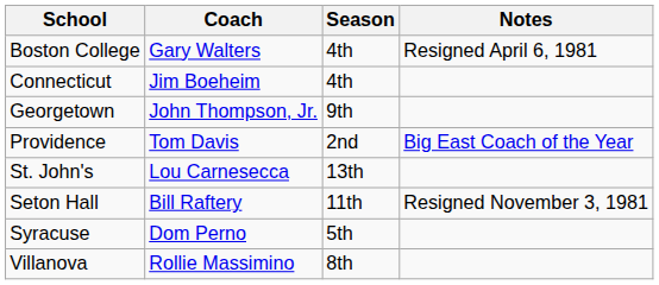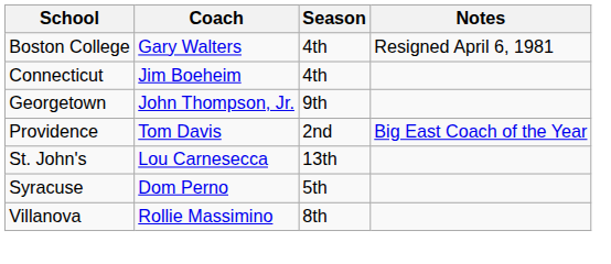 <table class="wikitable">
 <tr>
 <th>School</th>
 <th>Coach</th>
 <th>Season</th>
 <th>Notes</th>
 </tr>
 <tr>
 <td>Boston College</td>
 <td><a href='#'>Gary Walters</a></td>
 <td>4th</td>
 <td>Resigned April 6, 1981</td>
 </tr>
 <tr>
 <td>Connecticut</td>
 <td><a href='#'>Jim Boeheim</a></td>
 <td>4th</td>
 <td></td>
 </tr>
 <tr>
 <td>Georgetown</td>
 <td><a href='#'>John Thompson, Jr.</a></td>
 <td>9th</td>
 <td></td>
 </tr>
 <tr>
 <td>Providence</td>
 <td><a href='#'>Tom Davis</a></td>
 <td>2nd</td>
 <td><a href='#'>Big East Coach of the Year</a></td>
 </tr>
 <tr>
 <td>St. John's</td>
 <td><a href='#'>Lou Carnesecca</a></td>
 <td>13th</td>
 <td></td>
 </tr>
 <tr>
-<td>Seton Hall</td>
-<td><a href='#'>Bill Raftery</a></td>
-<td>11th</td>
-<td>Resigned November 3, 1981</td>
-</tr>
-<tr>
 <td>Syracuse</td>
 <td><a href='#'>Dom Perno</a></td>
 <td>5th</td>
 <td></td>
 </tr>
 <tr>
 <td>Villanova</td>
 <td><a href='#'>Rollie Massimino</a></td>
 <td>8th</td>
 <td></td>
 </tr>
 </table>
